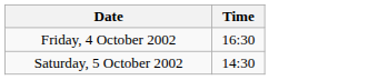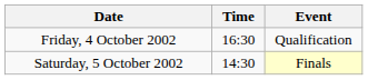 <table class = "wikitable" style="text-align:center;">
 <tr>
 <th width=220>Date</th>
 <th width=50>Time</th>
+<th width=100>Event</th>
 </tr>
 <tr>
 <td>Friday, 4 October 2002</td>
 <td>16:30</td>
+<td>Qualification</td>
 </tr>
 <tr>
 <td>Saturday, 5 October 2002</td>
 <td>14:30</td>
+<td bgcolor=ffffcc>Finals</td>
 </tr>
 </table>
